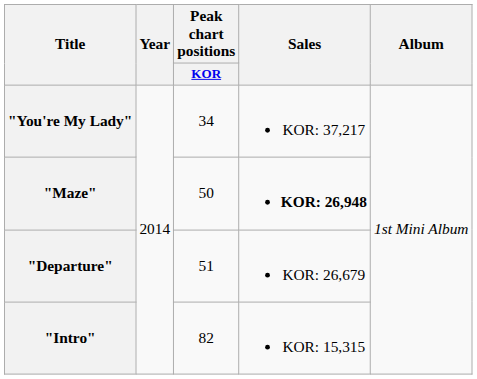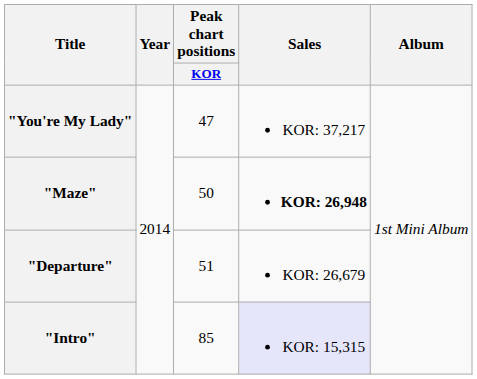 <table class="wikitable plainrowheaders" style="text-align:center;">
 <tr>
 <th scope="col" rowspan="2">Title</th>
 <th scope="col" rowspan="2">Year</th>
 <th scope="col" colspan="1">Peak<br>chart<br>positions</th>
 <th scope="col" rowspan="2">Sales</th>
 <th scope="col" rowspan="2">Album</th>
 </tr>
 <tr>
 <th scope="col" style="width:2.75em;font-size:85%;"><a href='#'>KOR</a><br></th>
 </tr>
 <tr>
 <th scope="row">"You're My Lady"</th>
 <td rowspan="4">2014</td>
-<td>34</td>
+<td>47</td>
 <td><br><ul><li>KOR: 37,217</li></ul></td>
 <td rowspan="4"><em>1st Mini Album</em></td>
 </tr>
 <tr>
 <th scope="row">"Maze" </th>
 <td>50</td>
 <td><strong><br><ul><li>KOR: 26,948</li></ul></strong></td>
 </tr>
 <tr>
 <th scope="row">"Departure" </th>
 <td>51</td>
 <td><br><ul><li>KOR: 26,679</li></ul></td>
 </tr>
 <tr>
 <th scope="row">"Intro"</th>
-<td>82</td>
-<td><br><ul><li>KOR: 15,315</li></ul></td>
+<td>85</td>
+<td style="background: lavender;"><br><ul><li>KOR: 15,315</li></ul></td>
 </tr>
 </table>
